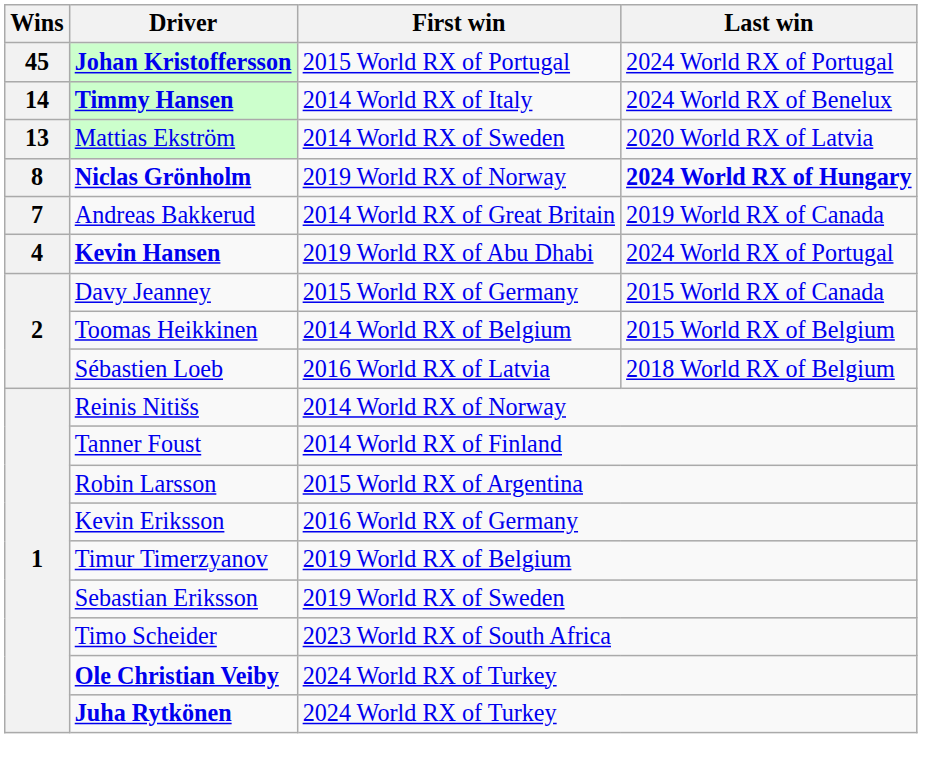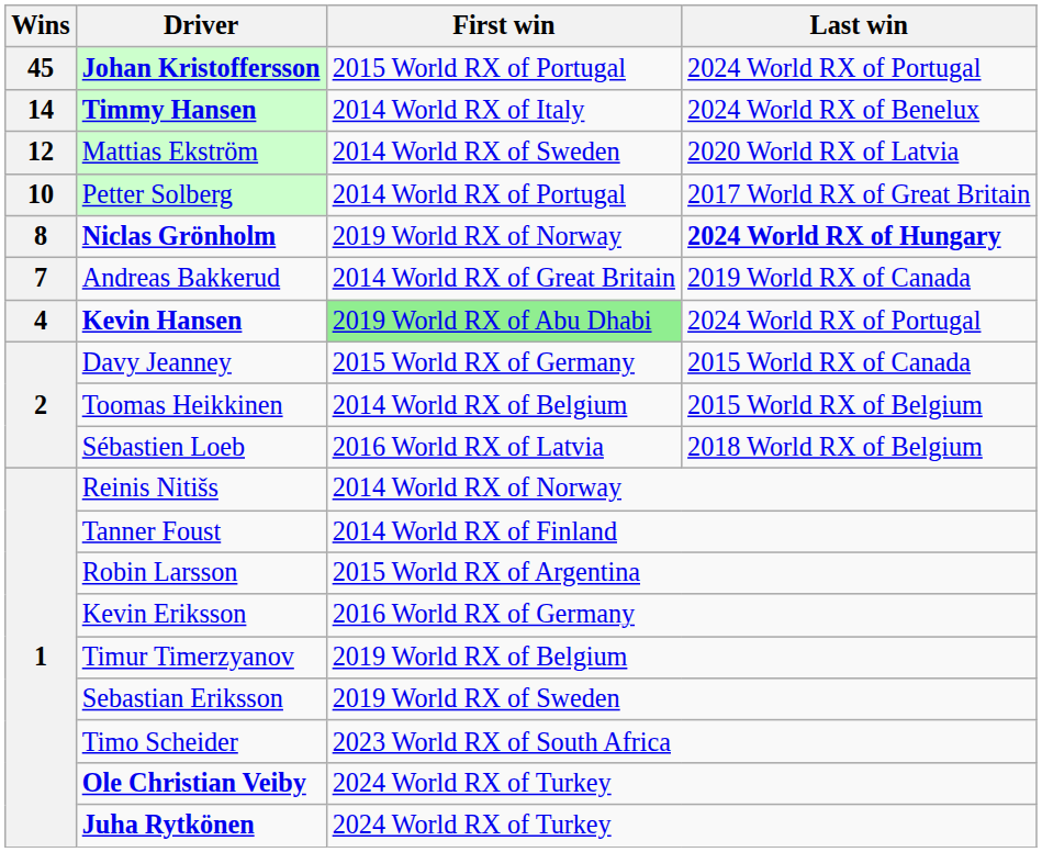 <table class="plainrowheaders wikitable">
 <tr>
 <th scope=col>Wins</th>
 <th scope=col>Driver</th>
 <th scope=col>First win</th>
 <th scope=col>Last win</th>
 </tr>
 <tr>
 <th>45</th>
 <td style="background:#cfc;"> <strong><a href='#'>Johan Kristoffersson</a></strong></td>
 <td><a href='#'>2015 World RX of Portugal</a></td>
 <td><a href='#'>2024 World RX of Portugal</a></td>
 </tr>
 <tr>
 <th>14</th>
 <td style="background:#cfc;"> <strong><a href='#'>Timmy Hansen</a></strong></td>
 <td><a href='#'>2014 World RX of Italy</a></td>
 <td><a href='#'>2024 World RX of Benelux</a></td>
 </tr>
 <tr>
-<th>13</th>
+<th>12</th>
 <td style="background:#cfc;"> <a href='#'>Mattias Ekström</a></td>
 <td><a href='#'>2014 World RX of Sweden</a></td>
 <td><a href='#'>2020 World RX of Latvia</a></td>
+</tr>
+<tr>
+<th>10</th>
+<td style="background:#cfc;"> <a href='#'>Petter Solberg</a></td>
+<td><a href='#'>2014 World RX of Portugal</a></td>
+<td><a href='#'>2017 World RX of Great Britain</a></td>
 </tr>
 <tr>
 <th>8</th>
 <td> <strong><a href='#'>Niclas Grönholm</a></strong></td>
 <td><a href='#'>2019 World RX of Norway</a></td>
 <td><strong><a href='#'>2024 World RX of Hungary</a></strong></td>
 </tr>
 <tr>
 <th>7</th>
 <td> <a href='#'>Andreas Bakkerud</a></td>
 <td><a href='#'>2014 World RX of Great Britain</a></td>
 <td><a href='#'>2019 World RX of Canada</a></td>
 </tr>
 <tr>
 <th>4</th>
 <td> <strong><a href='#'>Kevin Hansen</a></strong></td>
-<td><a href='#'>2019 World RX of Abu Dhabi</a></td>
+<td style="background: lightgreen;"><a href='#'>2019 World RX of Abu Dhabi</a></td>
 <td><a href='#'>2024 World RX of Portugal</a></td>
 </tr>
 <tr>
 <th rowspan="3">2</th>
 <td> <a href='#'>Davy Jeanney</a></td>
 <td><a href='#'>2015 World RX of Germany</a></td>
 <td><a href='#'>2015 World RX of Canada</a></td>
 </tr>
 <tr>
 <td> <a href='#'>Toomas Heikkinen</a></td>
 <td><a href='#'>2014 World RX of Belgium</a></td>
 <td><a href='#'>2015 World RX of Belgium</a></td>
 </tr>
 <tr>
 <td> <a href='#'>Sébastien Loeb</a></td>
 <td><a href='#'>2016 World RX of Latvia</a></td>
 <td><a href='#'>2018 World RX of Belgium</a></td>
 </tr>
 <tr>
 <th rowspan="9">1</th>
 <td> <a href='#'>Reinis Nitišs</a></td>
 <td colspan=2><a href='#'>2014 World RX of Norway</a></td>
 </tr>
 <tr>
 <td> <a href='#'>Tanner Foust</a></td>
 <td colspan=2><a href='#'>2014 World RX of Finland</a></td>
 </tr>
 <tr>
 <td> <a href='#'>Robin Larsson</a></td>
 <td colspan=2><a href='#'>2015 World RX of Argentina</a></td>
 </tr>
 <tr>
 <td> <a href='#'>Kevin Eriksson</a></td>
 <td colspan=2><a href='#'>2016 World RX of Germany</a></td>
 </tr>
 <tr>
 <td> <a href='#'>Timur Timerzyanov</a></td>
 <td colspan=2><a href='#'>2019 World RX of Belgium</a></td>
 </tr>
 <tr>
 <td> <a href='#'>Sebastian Eriksson</a></td>
 <td colspan=2><a href='#'>2019 World RX of Sweden</a></td>
 </tr>
 <tr>
 <td> <a href='#'>Timo Scheider</a></td>
 <td colspan=2><a href='#'>2023 World RX of South Africa</a></td>
 </tr>
 <tr>
 <td> <strong><a href='#'>Ole Christian Veiby</a></strong></td>
 <td colspan=2><a href='#'>2024 World RX of Turkey</a></td>
 </tr>
 <tr>
 <td> <strong><a href='#'>Juha Rytkönen</a></strong></td>
 <td colspan=2><a href='#'>2024 World RX of Turkey</a></td>
 </tr>
 </table>
